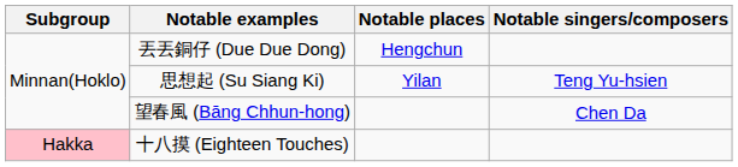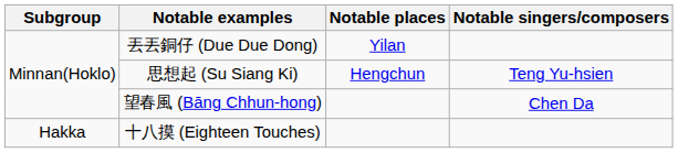 <table class=wikitable style="text-align: center;">
 <tr>
 <th>Subgroup</th>
 <th>Notable examples</th>
 <th>Notable places</th>
 <th>Notable singers/composers</th>
 </tr>
 <tr>
 <td rowspan=3>Minnan(Hoklo)</td>
 <td>丟丟銅仔 (Due Due Dong)</td>
-<td><a href='#'>Hengchun</a></td>
+<td><a href='#'>Yilan</a></td>
 <td></td>
 </tr>
 <tr>
 <td>思想起 (Su Siang Ki)</td>
-<td><a href='#'>Yilan</a></td>
+<td><a href='#'>Hengchun</a></td>
 <td><a href='#'>Teng Yu-hsien</a></td>
 </tr>
 <tr>
 <td>望春風 (<a href='#'>Bāng Chhun-hong</a>)</td>
 <td></td>
 <td><a href='#'>Chen Da</a></td>
 </tr>
 <tr>
-<td rowspan=1 style="background: pink;">Hakka</td>
+<td rowspan=1>Hakka</td>
 <td>十八摸 (Eighteen Touches)</td>
 <td></td>
 <td></td>
 </tr>
 </table>
